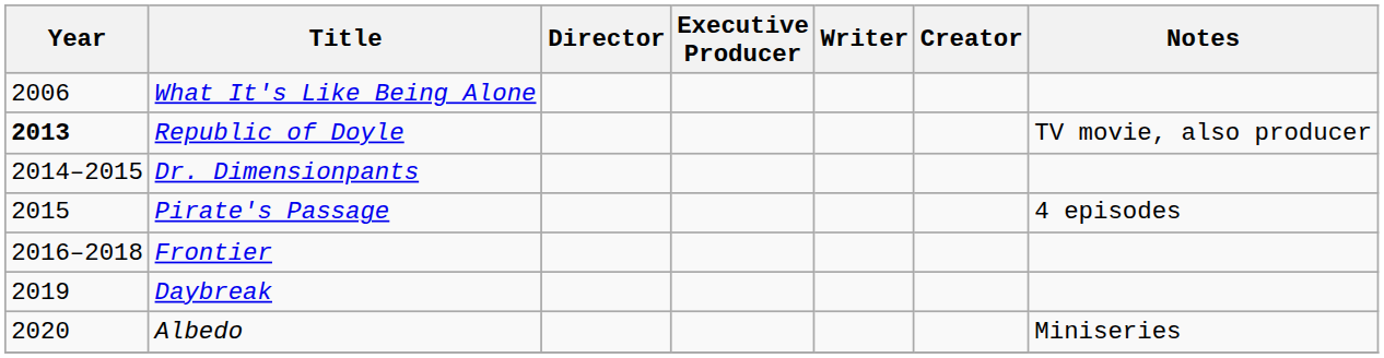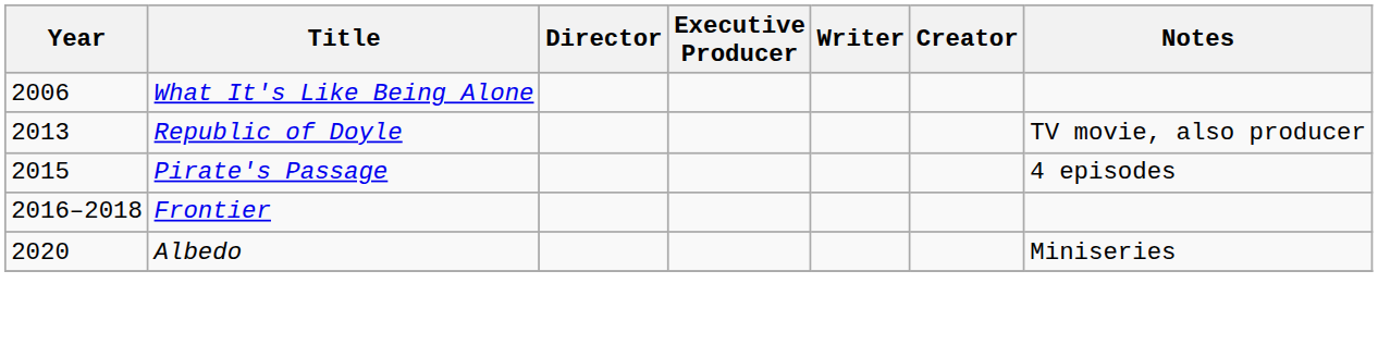 <table class="wikitable">
 <tr>
 <th>Year</th>
 <th>Title</th>
 <th>Director</th>
 <th>Executive<br>Producer</th>
 <th>Writer</th>
 <th>Creator</th>
 <th>Notes</th>
 </tr>
 <tr>
 <td>2006</td>
 <td><em><a href='#'>What It's Like Being Alone</a></em></td>
 <td></td>
 <td></td>
 <td></td>
 <td></td>
 <td></td>
 </tr>
 <tr>
-<td><strong>2013</strong></td>
+<td>2013</td>
 <td><em><a href='#'>Republic of Doyle</a></em></td>
 <td></td>
 <td></td>
 <td></td>
 <td></td>
 <td>TV movie, also producer</td>
-</tr>
-<tr>
-<td>2014–2015</td>
-<td><em><a href='#'>Dr. Dimensionpants</a></em></td>
-<td></td>
-<td></td>
-<td></td>
-<td></td>
-<td></td>
 </tr>
 <tr>
 <td>2015</td>
 <td><em><a href='#'>Pirate's Passage</a></em></td>
 <td></td>
 <td></td>
 <td></td>
 <td></td>
 <td>4 episodes</td>
 </tr>
 <tr>
 <td>2016–2018</td>
 <td><em><a href='#'>Frontier</a></em></td>
 <td></td>
 <td></td>
 <td></td>
 <td></td>
 <td></td>
 </tr>
 <tr>
-<td>2019</td>
-<td><em><a href='#'>Daybreak</a></em></td>
-<td></td>
-<td></td>
-<td></td>
-<td></td>
-<td></td>
-</tr>
-<tr>
 <td>2020</td>
 <td><em>Albedo</em></td>
 <td></td>
 <td></td>
 <td></td>
 <td></td>
 <td>Miniseries</td>
 </tr>
 <tr>
 </tr>
 </table>
